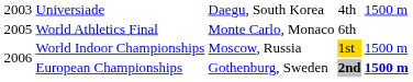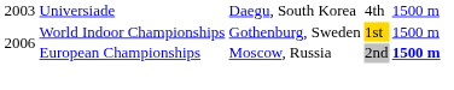 <table>
 <tr>
 <td>2003</td>
 <td><a href='#'>Universiade</a></td>
 <td><a href='#'>Daegu</a>, South Korea</td>
 <td>4th</td>
 <td><a href='#'>1500 m</a></td>
 </tr>
 <tr>
-<td>2005</td>
-<td><a href='#'>World Athletics Final</a></td>
-<td><a href='#'>Monte Carlo</a>, Monaco</td>
-<td>6th</td>
-<td></td>
-</tr>
-<tr>
 <td rowspan=2>2006</td>
 <td><a href='#'>World Indoor Championships</a></td>
-<td><a href='#'>Moscow</a>, Russia</td>
+<td><a href='#'>Gothenburg</a>, Sweden</td>
 <td bgcolor="gold">1st</td>
 <td><a href='#'>1500 m</a></td>
 </tr>
 <tr>
 <td><a href='#'>European Championships</a></td>
-<td><a href='#'>Gothenburg</a>, Sweden</td>
-<td bgcolor="silver"><strong>2nd</strong></td>
+<td><a href='#'>Moscow</a>, Russia</td>
+<td bgcolor="silver">2nd</td>
 <td><strong><a href='#'>1500 m</a></strong></td>
 </tr>
 </table>
